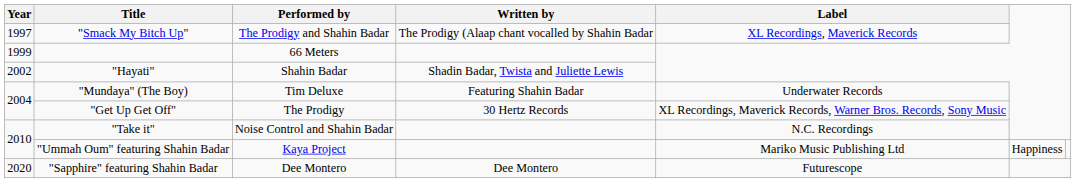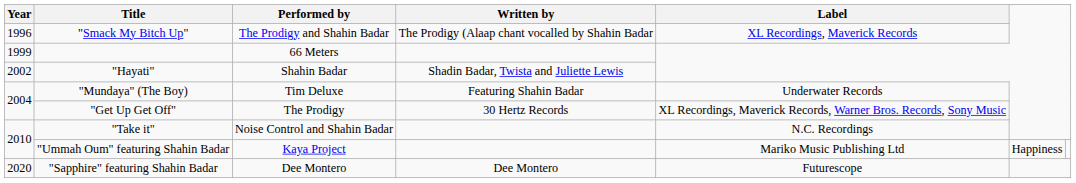 <table class="wikitable plainrowheaders" style="text-align:center;">
 <tr>
 <th>Year</th>
 <th>Title</th>
 <th>Performed by</th>
 <th>Written by</th>
 <th>Label</th>
 </tr>
 <tr>
-<td rowspan="1">1997</td>
+<td rowspan="1">1996</td>
 <td>"<a href='#'>Smack My Bitch Up</a>"</td>
 <td><a href='#'>The Prodigy</a> and Shahin Badar</td>
 <td>The Prodigy (Alaap chant vocalled by Shahin Badar</td>
 <td><a href='#'>XL Recordings</a>, <a href='#'>Maverick Records</a></td>
 </tr>
 <tr>
 <td rowspan="1">1999</td>
 <td></td>
 <td>66 Meters<br></td>
 <td><br></td>
 </tr>
 <tr>
 <td rowspan="1">2002</td>
 <td>"Hayati"</td>
 <td>Shahin Badar</td>
 <td>Shadin Badar, <a href='#'>Twista</a> and <a href='#'>Juliette Lewis</a></td>
 </tr>
 <tr>
 <td rowspan="2">2004</td>
 <td>"Mundaya" (The Boy)</td>
 <td>Tim Deluxe</td>
 <td>Featuring Shahin Badar</td>
 <td>Underwater Records</td>
 </tr>
 <tr>
 <td>"Get Up Get Off"</td>
 <td>The Prodigy</td>
 <td>30 Hertz Records</td>
 <td>XL Recordings, Maverick Records, <a href='#'>Warner Bros. Records</a>, <a href='#'>Sony Music</a></td>
 </tr>
 <tr>
 <td rowspan="2">2010</td>
 <td>"Take it"</td>
 <td>Noise Control and Shahin Badar</td>
 <td></td>
 <td>N.C. Recordings</td>
 </tr>
 <tr>
 <td>"Ummah Oum" featuring Shahin Badar</td>
 <td><a href='#'>Kaya Project</a></td>
 <td></td>
 <td>Mariko Music Publishing Ltd</td>
 <td>Happiness<br></td>
 <td></td>
 </tr>
 <tr>
 <td>2020</td>
 <td>"Sapphire" featuring Shahin Badar</td>
 <td>Dee Montero</td>
 <td>Dee Montero</td>
 <td>Futurescope</td>
 </tr>
 </table>
